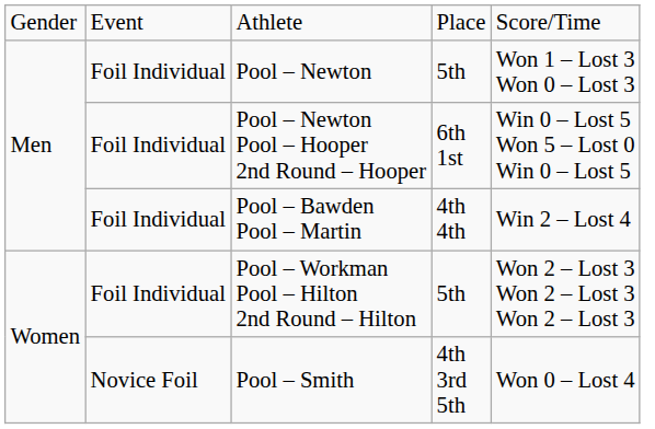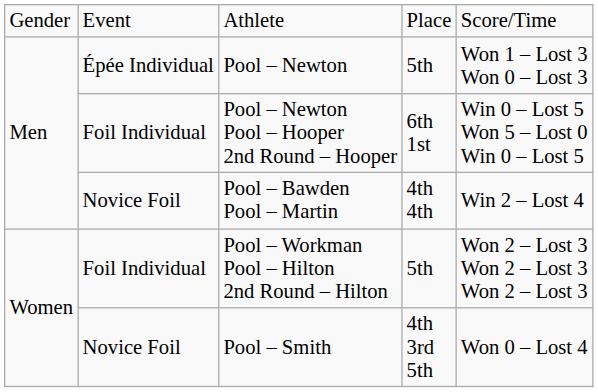 <table class="wikitable sortable mw-collapsible">
 <tr>
 <td>Gender</td>
 <td>Event</td>
 <td>Athlete</td>
 <td>Place</td>
 <td>Score/Time</td>
 </tr>
 <tr>
 <td rowspan="3">Men</td>
-<td>Foil Individual</td>
+<td>Épée Individual</td>
 <td>Pool – Newton</td>
 <td>5th</td>
 <td>Won 1 – Lost 3<br>Won 0 – Lost 3</td>
 </tr>
 <tr>
 <td>Foil Individual</td>
 <td>Pool – Newton<br>Pool – Hooper<br>2nd Round – Hooper</td>
 <td>6th<br>1st</td>
 <td>Win 0 – Lost 5<br>Won 5 – Lost 0<br>Win 0 – Lost 5</td>
 </tr>
 <tr>
-<td>Foil Individual</td>
+<td>Novice Foil</td>
 <td>Pool – Bawden<br>Pool – Martin</td>
 <td>4th<br>4th</td>
 <td>Win 2 – Lost 4</td>
 </tr>
 <tr>
 <td rowspan="2">Women</td>
 <td>Foil Individual</td>
 <td>Pool – Workman<br>Pool – Hilton<br>2nd Round – Hilton</td>
 <td>5th</td>
 <td>Won 2 – Lost 3<br>Won 2 – Lost 3<br>Won 2 – Lost 3</td>
 </tr>
 <tr>
 <td>Novice Foil</td>
 <td>Pool – Smith</td>
 <td>4th<br>3rd<br>5th</td>
 <td>Won 0 – Lost 4</td>
 </tr>
 </table>
